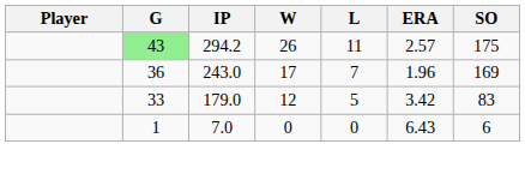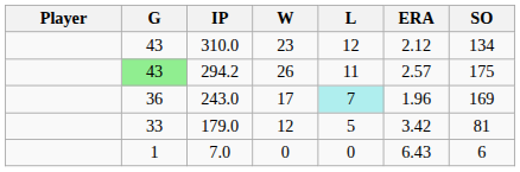 <table class="wikitable sortable">
 <tr>
 <th bgcolor="#DDDDFF" width="16%">Player</th>
 <th bgcolor="#DDDDFF" width="9%">G</th>
 <th bgcolor="#DDDDFF" width="9%">IP</th>
 <th bgcolor="#DDDDFF" width="9%">W</th>
 <th bgcolor="#DDDDFF" width="9%">L</th>
 <th bgcolor="#DDDDFF" width="9%">ERA</th>
 <th bgcolor="#DDDDFF" width="9%">SO</th>
+</tr>
+<tr align="center">
+<td></td>
+<td>43</td>
+<td>310.0</td>
+<td>23</td>
+<td>12</td>
+<td>2.12</td>
+<td>134</td>
 </tr>
 <tr align="center">
 <td></td>
 <td style="background: lightgreen;">43</td>
 <td>294.2</td>
 <td>26</td>
 <td>11</td>
 <td>2.57</td>
 <td>175</td>
 </tr>
 <tr align="center">
 <td></td>
 <td>36</td>
 <td>243.0</td>
 <td>17</td>
-<td>7</td>
+<td style="background: paleturquoise;">7</td>
 <td>1.96</td>
 <td>169</td>
 </tr>
 <tr align="center">
 <td></td>
 <td>33</td>
 <td>179.0</td>
 <td>12</td>
 <td>5</td>
 <td>3.42</td>
-<td>83</td>
+<td>81</td>
 </tr>
 <tr align="center">
 <td></td>
 <td>1</td>
 <td>7.0</td>
 <td>0</td>
 <td>0</td>
 <td>6.43</td>
 <td>6</td>
 </tr>
 </table>
